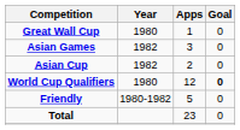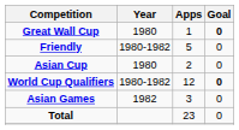 <table class="wikitable" style="font-size:90%; text-align: center;">
 <tr>
 <th>Competition</th>
 <th>Year</th>
 <th>Apps</th>
 <th>Goal</th>
 </tr>
 <tr>
 <td rowspan=1><strong><a href='#'>Great Wall Cup</a></strong></td>
 <td>1980</td>
 <td>1</td>
-<td>0</td>
-</tr>
-<tr>
-<td rowspan=1><strong><a href='#'>Asian Games</a></strong></td>
-<td>1982</td>
-<td>3</td>
-<td>0</td>
-</tr>
-<tr>
-<td rowspan=1><strong><a href='#'>Asian Cup</a></strong></td>
-<td>1982</td>
-<td>2</td>
-<td>0</td>
-</tr>
-<tr>
-<td rowspan=1><strong><a href='#'>World Cup Qualifiers</a></strong></td>
-<td>1980</td>
-<td>12</td>
 <td><strong>0</strong></td>
 </tr>
 <tr>
 <td rowspan=1><strong><a href='#'>Friendly</a></strong></td>
 <td>1980-1982</td>
 <td>5</td>
+<td>0</td>
+</tr>
+<tr>
+<td rowspan=1><strong><a href='#'>Asian Cup</a></strong></td>
+<td>1980</td>
+<td>2</td>
+<td>0</td>
+</tr>
+<tr>
+<td rowspan=1><strong><a href='#'>World Cup Qualifiers</a></strong></td>
+<td>1980-1982</td>
+<td>12</td>
+<td><strong>0</strong></td>
+</tr>
+<tr>
+<td rowspan=1><strong><a href='#'>Asian Games</a></strong></td>
+<td>1982</td>
+<td>3</td>
 <td>0</td>
 </tr>
 <tr>
 <td rowspan=1><strong>Total</strong></td>
 <td></td>
 <td>23</td>
 <td>0</td>
 </tr>
 <tr>
 </tr>
 <tr>
 </tr>
 </table>
